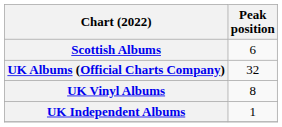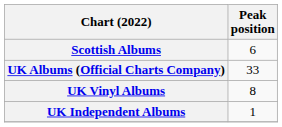 <table class="wikitable sortable plainrowheaders" style="text-align:center">
 <tr>
 <th scope="col">Chart (2022)</th>
 <th scope="col">Peak<br>position</th>
 </tr>
 <tr>
 <th scope="row"><a href='#'>Scottish Albums</a></th>
 <td>6</td>
 </tr>
 <tr>
 <th scope="row"><a href='#'>UK Albums</a> (<a href='#'>Official Charts Company</a>)</th>
-<td>32</td>
+<td>33</td>
 </tr>
 <tr>
 <th scope="row"><a href='#'>UK Vinyl Albums</a></th>
 <td>8</td>
 </tr>
 <tr>
 <th scope="row"><a href='#'>UK Independent Albums</a></th>
 <td>1</td>
 </tr>
 <tr>
 </tr>
 </table>
